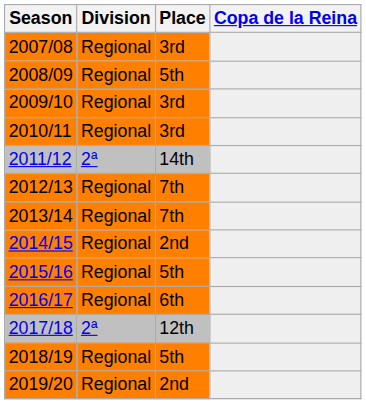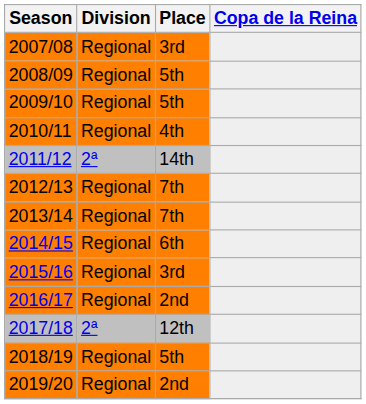 <table class="wikitable">
 <tr style="background:#f0f6fa;">
 <th>Season</th>
 <th>Division</th>
 <th>Place</th>
 <th><a href='#'>Copa de la Reina</a></th>
 </tr>
 <tr>
 <td style="background:#FF7F00;">2007/08</td>
 <td style="background:#FF7F00;">Regional</td>
 <td style="background:#FF7F00;">3rd</td>
 <th style="background:#efefef;"></th>
 </tr>
 <tr>
 <td style="background:#FF7F00;">2008/09</td>
 <td style="background:#FF7F00;">Regional</td>
 <td style="background:#FF7F00;">5th</td>
 <th style="background:#efefef;"></th>
 </tr>
 <tr>
 <td style="background:#FF7F00;">2009/10</td>
 <td style="background:#FF7F00;">Regional</td>
-<td style="background:#FF7F00;">3rd</td>
+<td style="background:#FF7F00;">5th</td>
 <th style="background:#efefef;"></th>
 </tr>
 <tr>
 <td style="background:#FF7F00;">2010/11</td>
 <td style="background:#FF7F00;">Regional</td>
-<td style="background:#FF7F00;">3rd</td>
+<td style="background:#FF7F00;">4th</td>
 <th style="background:#efefef;"></th>
 </tr>
 <tr>
 <td style="background:silver;"><a href='#'>2011/12</a></td>
 <td style="background:silver;"><a href='#'>2ª</a></td>
 <td style="background:silver;">14th</td>
 <th style="background:#efefef;"></th>
 </tr>
 <tr>
 <td style="background:#FF7F00;">2012/13</td>
 <td style="background:#FF7F00;">Regional</td>
 <td style="background:#FF7F00;">7th</td>
 <th style="background:#efefef;"></th>
 </tr>
 <tr>
 <td style="background:#FF7F00;">2013/14</td>
 <td style="background:#FF7F00;">Regional</td>
 <td style="background:#FF7F00;">7th</td>
 <th style="background:#efefef;"></th>
 </tr>
 <tr>
 <td style="background:#FF7F00;"><a href='#'>2014/15</a></td>
 <td style="background:#FF7F00;">Regional</td>
-<td style="background:#FF7F00;">2nd</td>
+<td style="background:#FF7F00;">6th</td>
 <th style="background:#efefef;"></th>
 </tr>
 <tr>
 <td style="background:#FF7F00;"><a href='#'>2015/16</a></td>
 <td style="background:#FF7F00;">Regional</td>
-<td style="background:#FF7F00;">5th</td>
+<td style="background:#FF7F00;">3rd</td>
 <th style="background:#efefef;"></th>
 </tr>
 <tr>
 <td style="background:#FF7F00;"><a href='#'>2016/17</a></td>
 <td style="background:#FF7F00;">Regional</td>
-<td style="background:#FF7F00;">6th</td>
+<td style="background:#FF7F00;">2nd</td>
 <th style="background:#efefef;"></th>
 </tr>
 <tr>
 <td style="background:silver;"><a href='#'>2017/18</a></td>
 <td style="background:silver;"><a href='#'>2ª</a></td>
 <td style="background:silver;">12th</td>
 <th style="background:#efefef;"></th>
 </tr>
 <tr>
 <td style="background:#FF7F00;">2018/19</td>
 <td style="background:#FF7F00;">Regional</td>
 <td style="background:#FF7F00;">5th</td>
 <th style="background:#efefef;"></th>
 </tr>
 <tr>
 <td style="background:#FF7F00;">2019/20</td>
 <td style="background:#FF7F00;">Regional</td>
 <td style="background:#FF7F00;">2nd</td>
 <th style="background:#efefef;"></th>
 </tr>
 <tr>
 </tr>
 </table>
